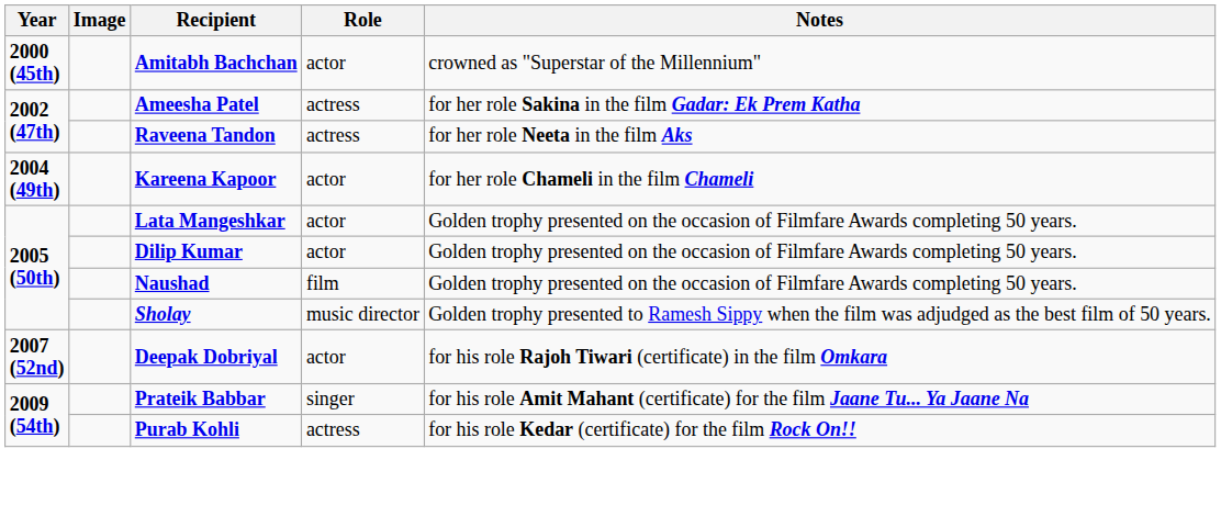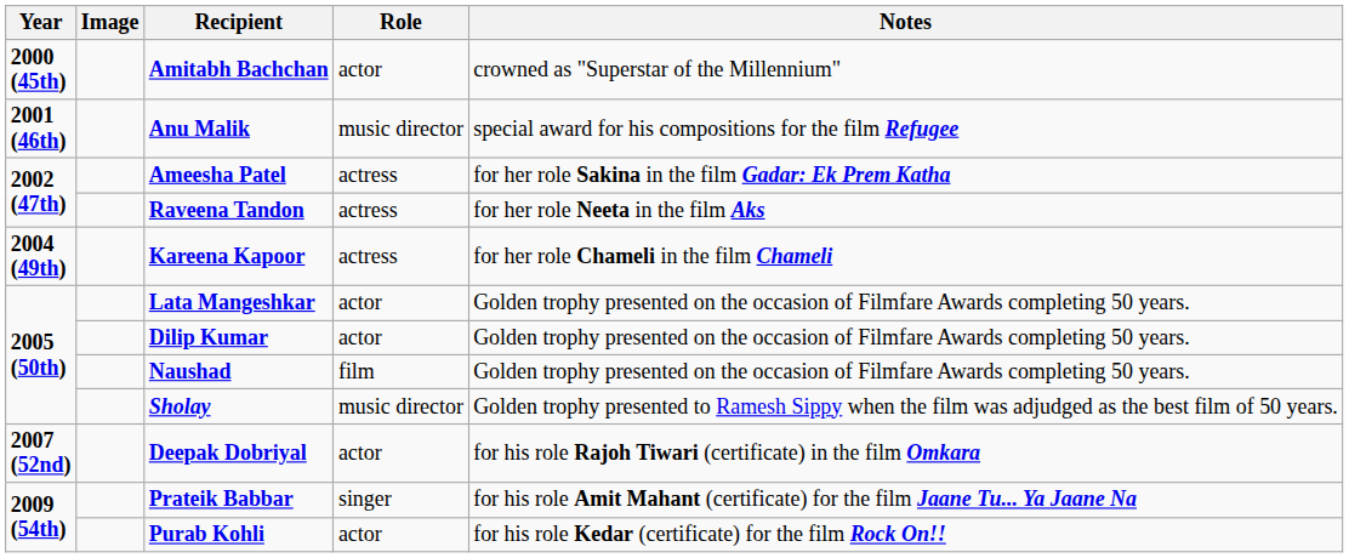 <table class="wikitable">
 <tr>
 <th>Year</th>
 <th>Image</th>
 <th>Recipient</th>
 <th>Role</th>
 <th>Notes</th>
 </tr>
 <tr>
 <td><strong>2000<br>(<a href='#'>45th</a>)</strong></td>
 <td></td>
 <td><strong><a href='#'>Amitabh Bachchan</a></strong></td>
 <td>actor</td>
 <td>crowned as "Superstar of the Millennium"</td>
+</tr>
+<tr>
+<td><strong>2001<br>(<a href='#'>46th</a>)</strong></td>
+<td></td>
+<td><strong><a href='#'>Anu Malik</a></strong></td>
+<td>music director</td>
+<td>special award for his compositions for the film <strong><em><a href='#'>Refugee</a></em></strong></td>
 </tr>
 <tr>
 <td rowspan=2><strong>2002<br>(<a href='#'>47th</a>)</strong></td>
 <td></td>
 <td><strong><a href='#'>Ameesha Patel</a></strong></td>
 <td>actress</td>
 <td>for her role <strong>Sakina</strong> in the film <strong><em><a href='#'>Gadar: Ek Prem Katha</a></em></strong></td>
 </tr>
 <tr>
 <td></td>
 <td><strong><a href='#'>Raveena Tandon</a></strong></td>
 <td>actress</td>
 <td>for her role <strong>Neeta</strong> in the film <strong><em><a href='#'>Aks</a></em></strong></td>
 </tr>
 <tr>
 <td><strong>2004<br>(<a href='#'>49th</a>)</strong></td>
 <td></td>
 <td><strong><a href='#'>Kareena Kapoor</a></strong></td>
-<td>actor</td>
+<td>actress</td>
 <td>for her role <strong>Chameli</strong> in the film <strong><em><a href='#'>Chameli</a></em></strong></td>
 </tr>
 <tr>
 <td rowspan=4><strong>2005<br>(<a href='#'>50th</a>)</strong></td>
 <td></td>
 <td><strong><a href='#'>Lata Mangeshkar</a></strong></td>
 <td>actor</td>
 <td>Golden trophy presented on the occasion of Filmfare Awards completing 50 years.</td>
 </tr>
 <tr>
 <td></td>
 <td><strong><a href='#'>Dilip Kumar</a></strong></td>
 <td>actor</td>
 <td>Golden trophy presented on the occasion of Filmfare Awards completing 50 years.</td>
 </tr>
 <tr>
 <td></td>
 <td><strong><a href='#'>Naushad</a></strong></td>
 <td>film</td>
 <td>Golden trophy presented on the occasion of Filmfare Awards completing 50 years.</td>
 </tr>
 <tr>
 <td></td>
 <td><strong><em><a href='#'>Sholay</a></em></strong></td>
 <td>music director</td>
 <td>Golden trophy presented to <a href='#'>Ramesh Sippy</a> when the film was adjudged as the best film of 50 years.</td>
 </tr>
 <tr>
 <td><strong>2007<br>(<a href='#'>52nd</a>)</strong></td>
 <td></td>
 <td><strong><a href='#'>Deepak Dobriyal</a></strong></td>
 <td>actor</td>
 <td>for his role <strong>Rajoh Tiwari</strong> (certificate) in the film <strong><em><a href='#'>Omkara</a></em></strong></td>
 </tr>
 <tr>
 <td rowspan=2><strong>2009<br>(<a href='#'>54th</a>)</strong></td>
 <td></td>
 <td><strong><a href='#'>Prateik Babbar</a></strong></td>
 <td>singer</td>
 <td>for his role <strong>Amit Mahant</strong> (certificate) for the film <strong><em><a href='#'>Jaane Tu... Ya Jaane Na</a></em></strong></td>
 </tr>
 <tr>
 <td></td>
 <td><strong><a href='#'>Purab Kohli</a></strong></td>
-<td>actress</td>
+<td>actor</td>
 <td>for his role <strong>Kedar</strong> (certificate) for the film  <strong><em><a href='#'>Rock On!!</a></em></strong></td>
 </tr>
 </table>
